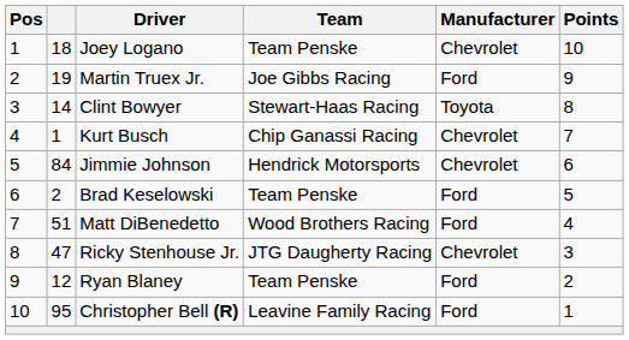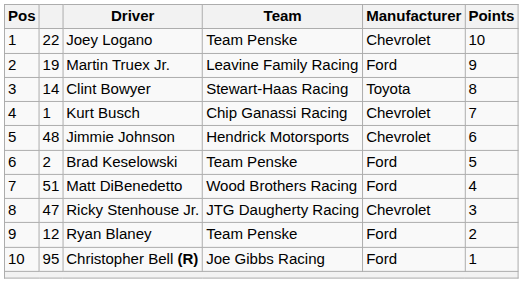 <table class="wikitable" style="font-size:98%">
 <tr>
 <th>Pos</th>
 <th></th>
 <th>Driver</th>
 <th>Team</th>
 <th>Manufacturer</th>
 <th>Points</th>
 </tr>
 <tr>
 <td>1</td>
-<td>18</td>
+<td>22</td>
 <td>Joey Logano</td>
 <td>Team Penske</td>
 <td>Chevrolet</td>
 <td>10</td>
 </tr>
 <tr>
 <td>2</td>
 <td>19</td>
 <td>Martin Truex Jr.</td>
-<td>Joe Gibbs Racing</td>
+<td>Leavine Family Racing</td>
 <td>Ford</td>
 <td>9</td>
 </tr>
 <tr>
 <td>3</td>
 <td>14</td>
 <td>Clint Bowyer</td>
 <td>Stewart-Haas Racing</td>
 <td>Toyota</td>
 <td>8</td>
 </tr>
 <tr>
 <td>4</td>
 <td>1</td>
 <td>Kurt Busch</td>
 <td>Chip Ganassi Racing</td>
 <td>Chevrolet</td>
 <td>7</td>
 </tr>
 <tr>
 <td>5</td>
-<td>84</td>
+<td>48</td>
 <td>Jimmie Johnson</td>
 <td>Hendrick Motorsports</td>
 <td>Chevrolet</td>
 <td>6</td>
 </tr>
 <tr>
 <td>6</td>
 <td>2</td>
 <td>Brad Keselowski</td>
 <td>Team Penske</td>
 <td>Ford</td>
 <td>5</td>
 </tr>
 <tr>
 <td>7</td>
 <td>51</td>
 <td>Matt DiBenedetto</td>
 <td>Wood Brothers Racing</td>
 <td>Ford</td>
 <td>4</td>
 </tr>
 <tr>
 <td>8</td>
 <td>47</td>
 <td>Ricky Stenhouse Jr.</td>
 <td>JTG Daugherty Racing</td>
 <td>Chevrolet</td>
 <td>3</td>
 </tr>
 <tr>
 <td>9</td>
 <td>12</td>
 <td>Ryan Blaney</td>
 <td>Team Penske</td>
 <td>Ford</td>
 <td>2</td>
 </tr>
 <tr>
 <td>10</td>
 <td>95</td>
 <td>Christopher Bell <strong>(R)</strong></td>
-<td>Leavine Family Racing</td>
+<td>Joe Gibbs Racing</td>
 <td>Ford</td>
 <td>1</td>
 </tr>
 <tr>
 <th colspan="6"></th>
 </tr>
 </table>
